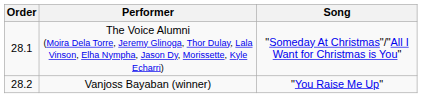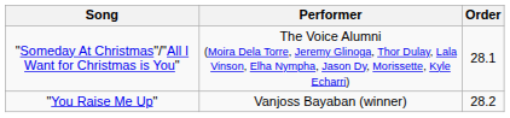 <table class="wikitable" style="text-align:center;">
 <tr>
+<th>Song</th>
+<th>Performer</th>
 <th>Order</th>
-<th>Performer</th>
-<th>Song</th>
 </tr>
 <tr>
+<td>"<a href='#'>Someday At Christmas</a>"/"<a href='#'>All I Want for Christmas is You</a>"</td>
+<td>The Voice Alumni <br><small>(<a href='#'>Moira Dela Torre</a>, <a href='#'>Jeremy Glinoga</a>, <a href='#'>Thor Dulay</a>, <a href='#'>Lala Vinson</a>, <a href='#'>Elha Nympha</a>, <a href='#'>Jason Dy</a>, <a href='#'>Morissette</a>, <a href='#'>Kyle Echarri</a>) </small></td>
 <td>28.1</td>
-<td>The Voice Alumni <br><small>(<a href='#'>Moira Dela Torre</a>, <a href='#'>Jeremy Glinoga</a>, <a href='#'>Thor Dulay</a>, <a href='#'>Lala Vinson</a>, <a href='#'>Elha Nympha</a>, <a href='#'>Jason Dy</a>, <a href='#'>Morissette</a>, <a href='#'>Kyle Echarri</a>) </small></td>
-<td>"<a href='#'>Someday At Christmas</a>"/"<a href='#'>All I Want for Christmas is You</a>"</td>
 </tr>
 <tr>
+<td>"<a href='#'>You Raise Me Up</a>"</td>
+<td>Vanjoss Bayaban (winner)</td>
 <td>28.2</td>
-<td>Vanjoss Bayaban (winner)</td>
-<td>"<a href='#'>You Raise Me Up</a>"</td>
 </tr>
 </table>
